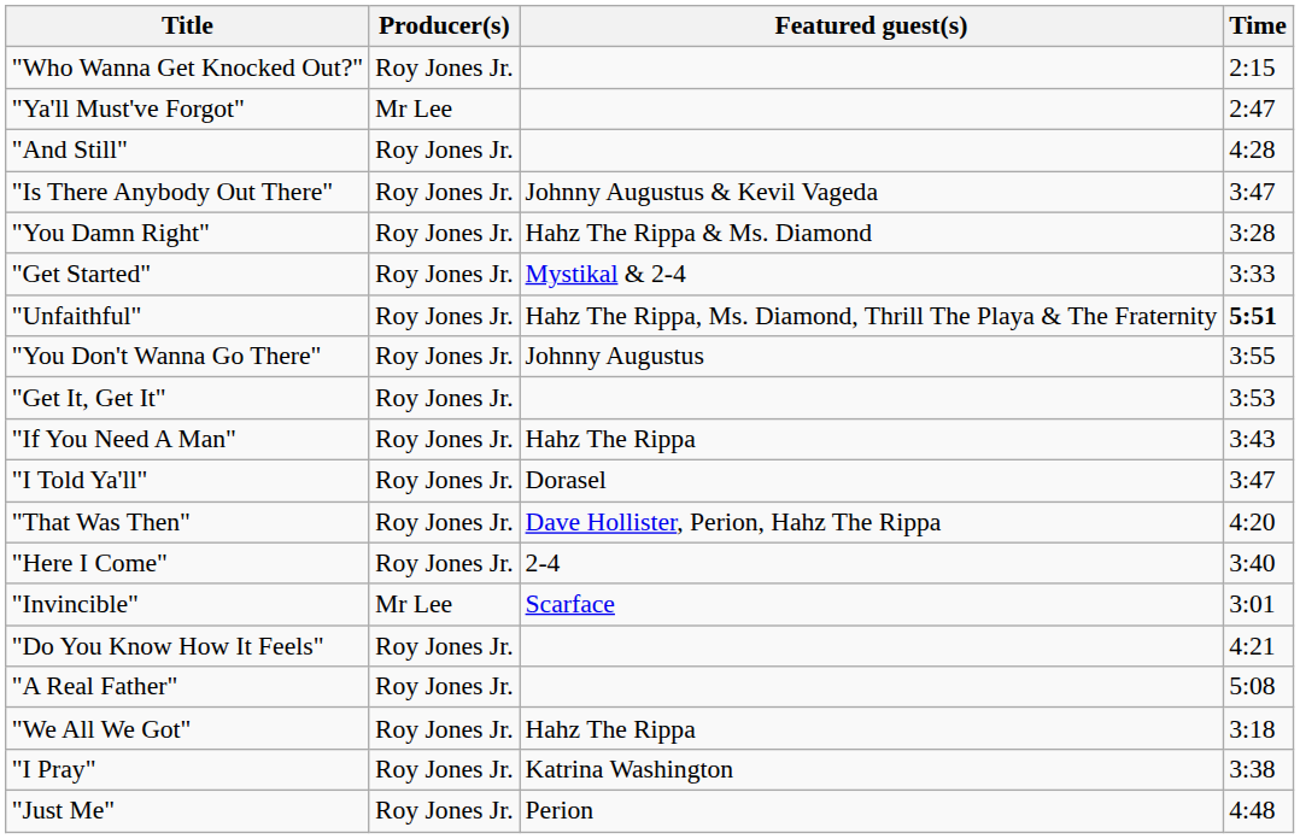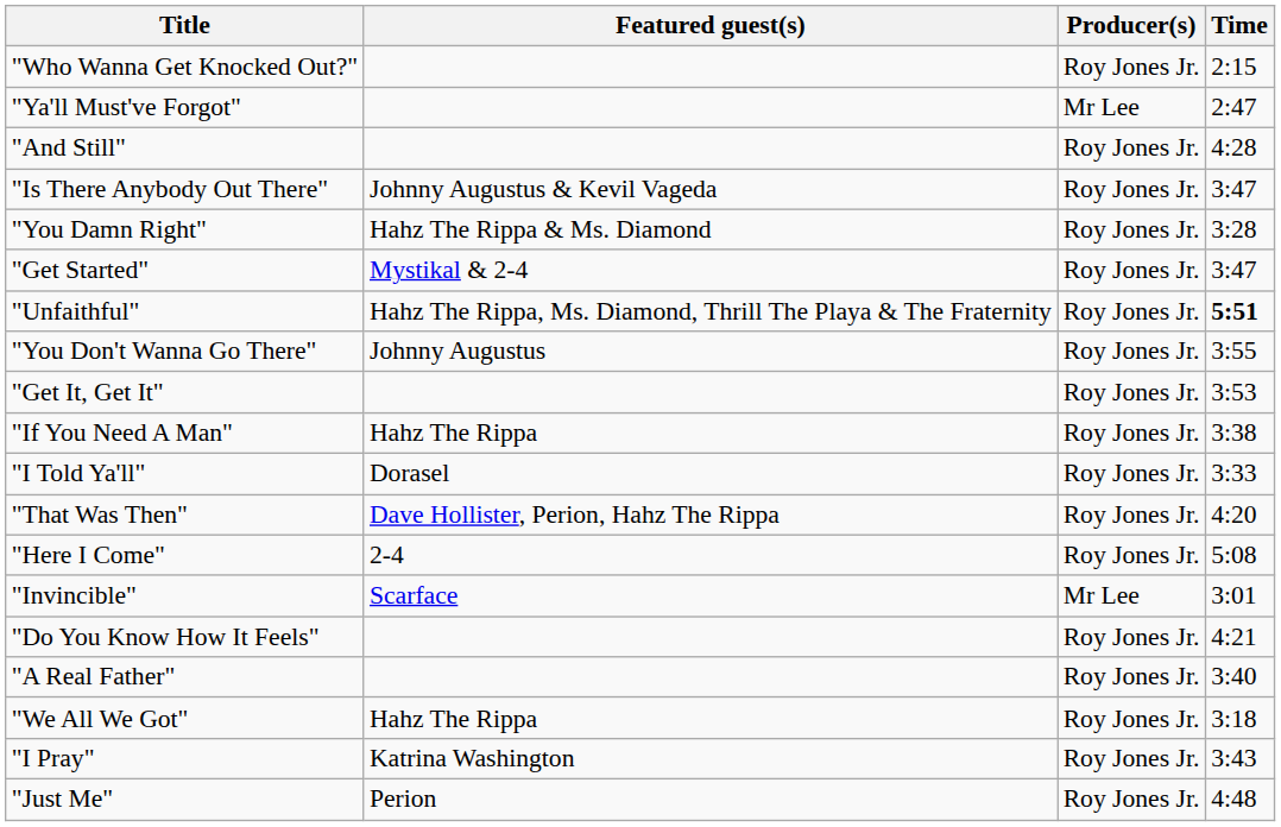 <table class="wikitable">
 <tr>
 <th align="center">Title</th>
+<th align="center">Featured guest(s)</th>
 <th align="center">Producer(s)</th>
-<th align="center">Featured guest(s)</th>
 <th align="center">Time</th>
 </tr>
 <tr>
 <td>"Who Wanna Get Knocked Out?"</td>
+<td></td>
 <td>Roy Jones Jr.</td>
-<td></td>
 <td>2:15</td>
 </tr>
 <tr>
 <td>"Ya'll Must've Forgot"</td>
+<td></td>
 <td>Mr Lee</td>
-<td></td>
 <td>2:47</td>
 </tr>
 <tr>
 <td>"And Still"</td>
+<td></td>
 <td>Roy Jones Jr.</td>
-<td></td>
 <td>4:28</td>
 </tr>
 <tr>
 <td>"Is There Anybody Out There"</td>
+<td>Johnny Augustus & Kevil Vageda</td>
 <td>Roy Jones Jr.</td>
-<td>Johnny Augustus & Kevil Vageda</td>
 <td>3:47</td>
 </tr>
 <tr>
 <td>"You Damn Right"</td>
+<td>Hahz The Rippa & Ms. Diamond</td>
 <td>Roy Jones Jr.</td>
-<td>Hahz The Rippa & Ms. Diamond</td>
 <td>3:28</td>
 </tr>
 <tr>
 <td>"Get Started"</td>
+<td><a href='#'>Mystikal</a> & 2-4</td>
 <td>Roy Jones Jr.</td>
-<td><a href='#'>Mystikal</a> & 2-4</td>
-<td>3:33</td>
+<td>3:47</td>
 </tr>
 <tr>
 <td>"Unfaithful"</td>
+<td>Hahz The Rippa, Ms. Diamond, Thrill The Playa & The Fraternity</td>
 <td>Roy Jones Jr.</td>
-<td>Hahz The Rippa, Ms. Diamond, Thrill The Playa & The Fraternity</td>
 <td><strong>5:51</strong></td>
 </tr>
 <tr>
 <td>"You Don't Wanna Go There"</td>
+<td>Johnny Augustus</td>
 <td>Roy Jones Jr.</td>
-<td>Johnny Augustus</td>
 <td>3:55</td>
 </tr>
 <tr>
 <td>"Get It, Get It"</td>
+<td></td>
 <td>Roy Jones Jr.</td>
-<td></td>
 <td>3:53</td>
 </tr>
 <tr>
 <td>"If You Need A Man"</td>
+<td>Hahz The Rippa</td>
 <td>Roy Jones Jr.</td>
-<td>Hahz The Rippa</td>
-<td>3:43</td>
+<td>3:38</td>
 </tr>
 <tr>
 <td>"I Told Ya'll"</td>
+<td>Dorasel</td>
 <td>Roy Jones Jr.</td>
-<td>Dorasel</td>
-<td>3:47</td>
+<td>3:33</td>
 </tr>
 <tr>
 <td>"That Was Then"</td>
+<td><a href='#'>Dave Hollister</a>, Perion, Hahz The Rippa</td>
 <td>Roy Jones Jr.</td>
-<td><a href='#'>Dave Hollister</a>, Perion, Hahz The Rippa</td>
 <td>4:20</td>
 </tr>
 <tr>
 <td>"Here I Come"</td>
+<td>2-4</td>
 <td>Roy Jones Jr.</td>
-<td>2-4</td>
-<td>3:40</td>
+<td>5:08</td>
 </tr>
 <tr>
 <td>"Invincible"</td>
+<td><a href='#'>Scarface</a></td>
 <td>Mr Lee</td>
-<td><a href='#'>Scarface</a></td>
 <td>3:01</td>
 </tr>
 <tr>
 <td>"Do You Know How It Feels"</td>
+<td></td>
 <td>Roy Jones Jr.</td>
-<td></td>
 <td>4:21</td>
 </tr>
 <tr>
 <td>"A Real Father"</td>
+<td></td>
 <td>Roy Jones Jr.</td>
-<td></td>
-<td>5:08</td>
+<td>3:40</td>
 </tr>
 <tr>
 <td>"We All We Got"</td>
+<td>Hahz The Rippa</td>
 <td>Roy Jones Jr.</td>
-<td>Hahz The Rippa</td>
 <td>3:18</td>
 </tr>
 <tr>
 <td>"I Pray"</td>
+<td>Katrina Washington</td>
 <td>Roy Jones Jr.</td>
-<td>Katrina Washington</td>
-<td>3:38</td>
+<td>3:43</td>
 </tr>
 <tr>
 <td>"Just Me"</td>
+<td>Perion</td>
 <td>Roy Jones Jr.</td>
-<td>Perion</td>
 <td>4:48</td>
 </tr>
 </table>
